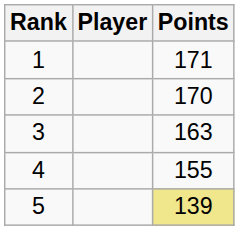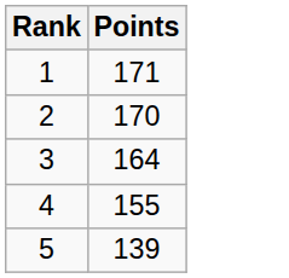 <table class="wikitable sortable" style="text-align:center;">
 <tr>
 <th>Rank</th>
-<th>Player</th>
 <th>Points</th>
 </tr>
 <tr>
 <td>1</td>
-<td align=left> </td>
 <td>171</td>
 </tr>
 <tr>
 <td>2</td>
-<td align=left> </td>
 <td>170</td>
 </tr>
 <tr>
 <td>3</td>
-<td align=left> </td>
-<td>163</td>
+<td>164</td>
 </tr>
 <tr>
 <td>4</td>
-<td align=left> </td>
 <td>155</td>
 </tr>
 <tr>
 <td>5</td>
-<td align=left> </td>
-<td style="background: khaki;">139</td>
+<td>139</td>
 </tr>
 </table>
